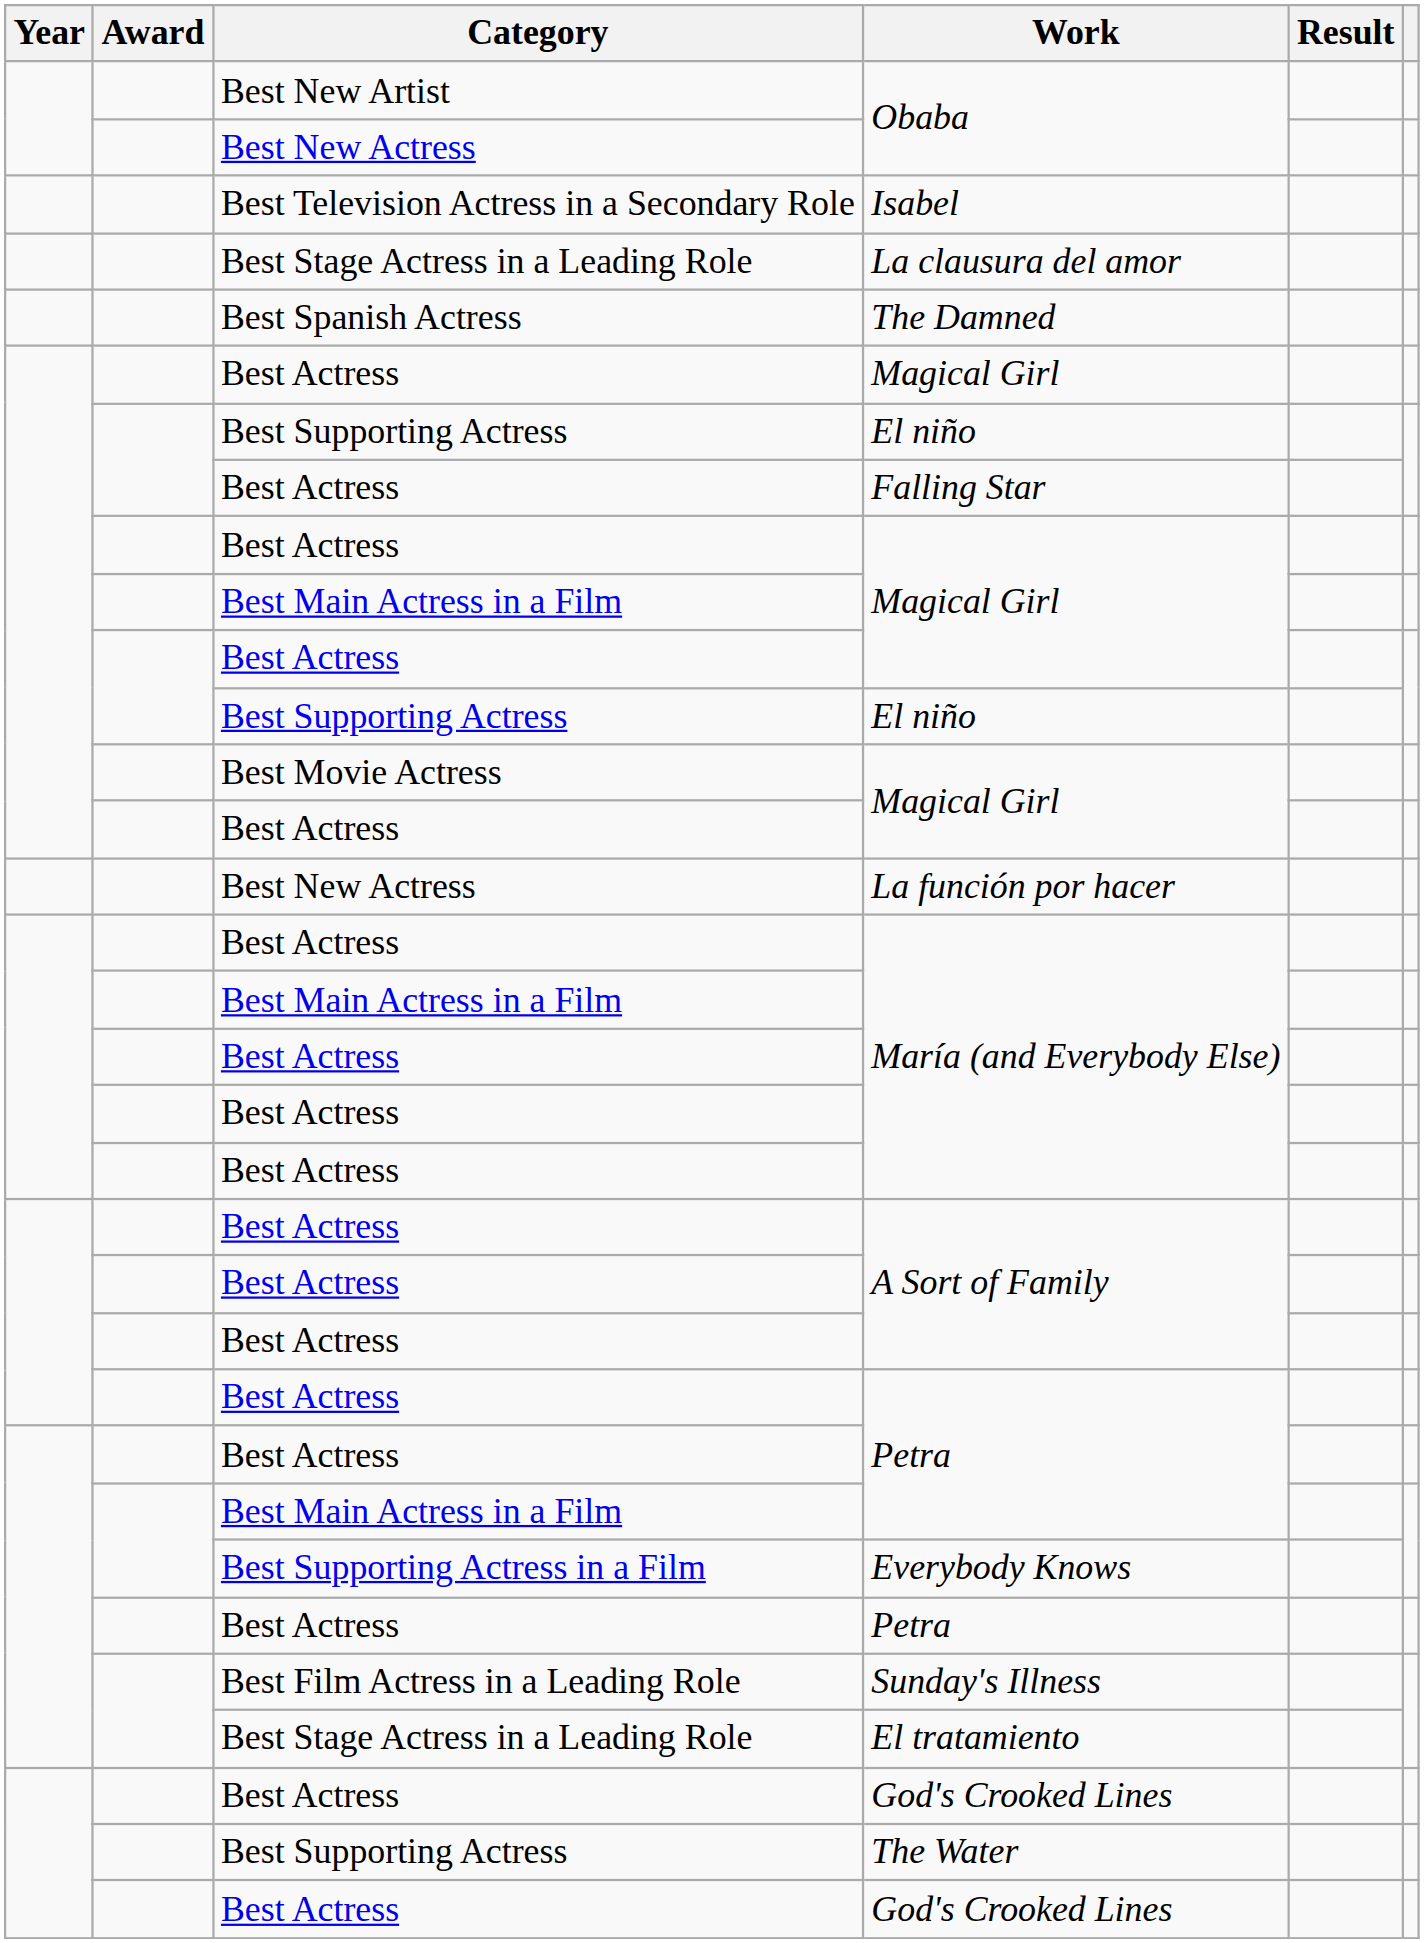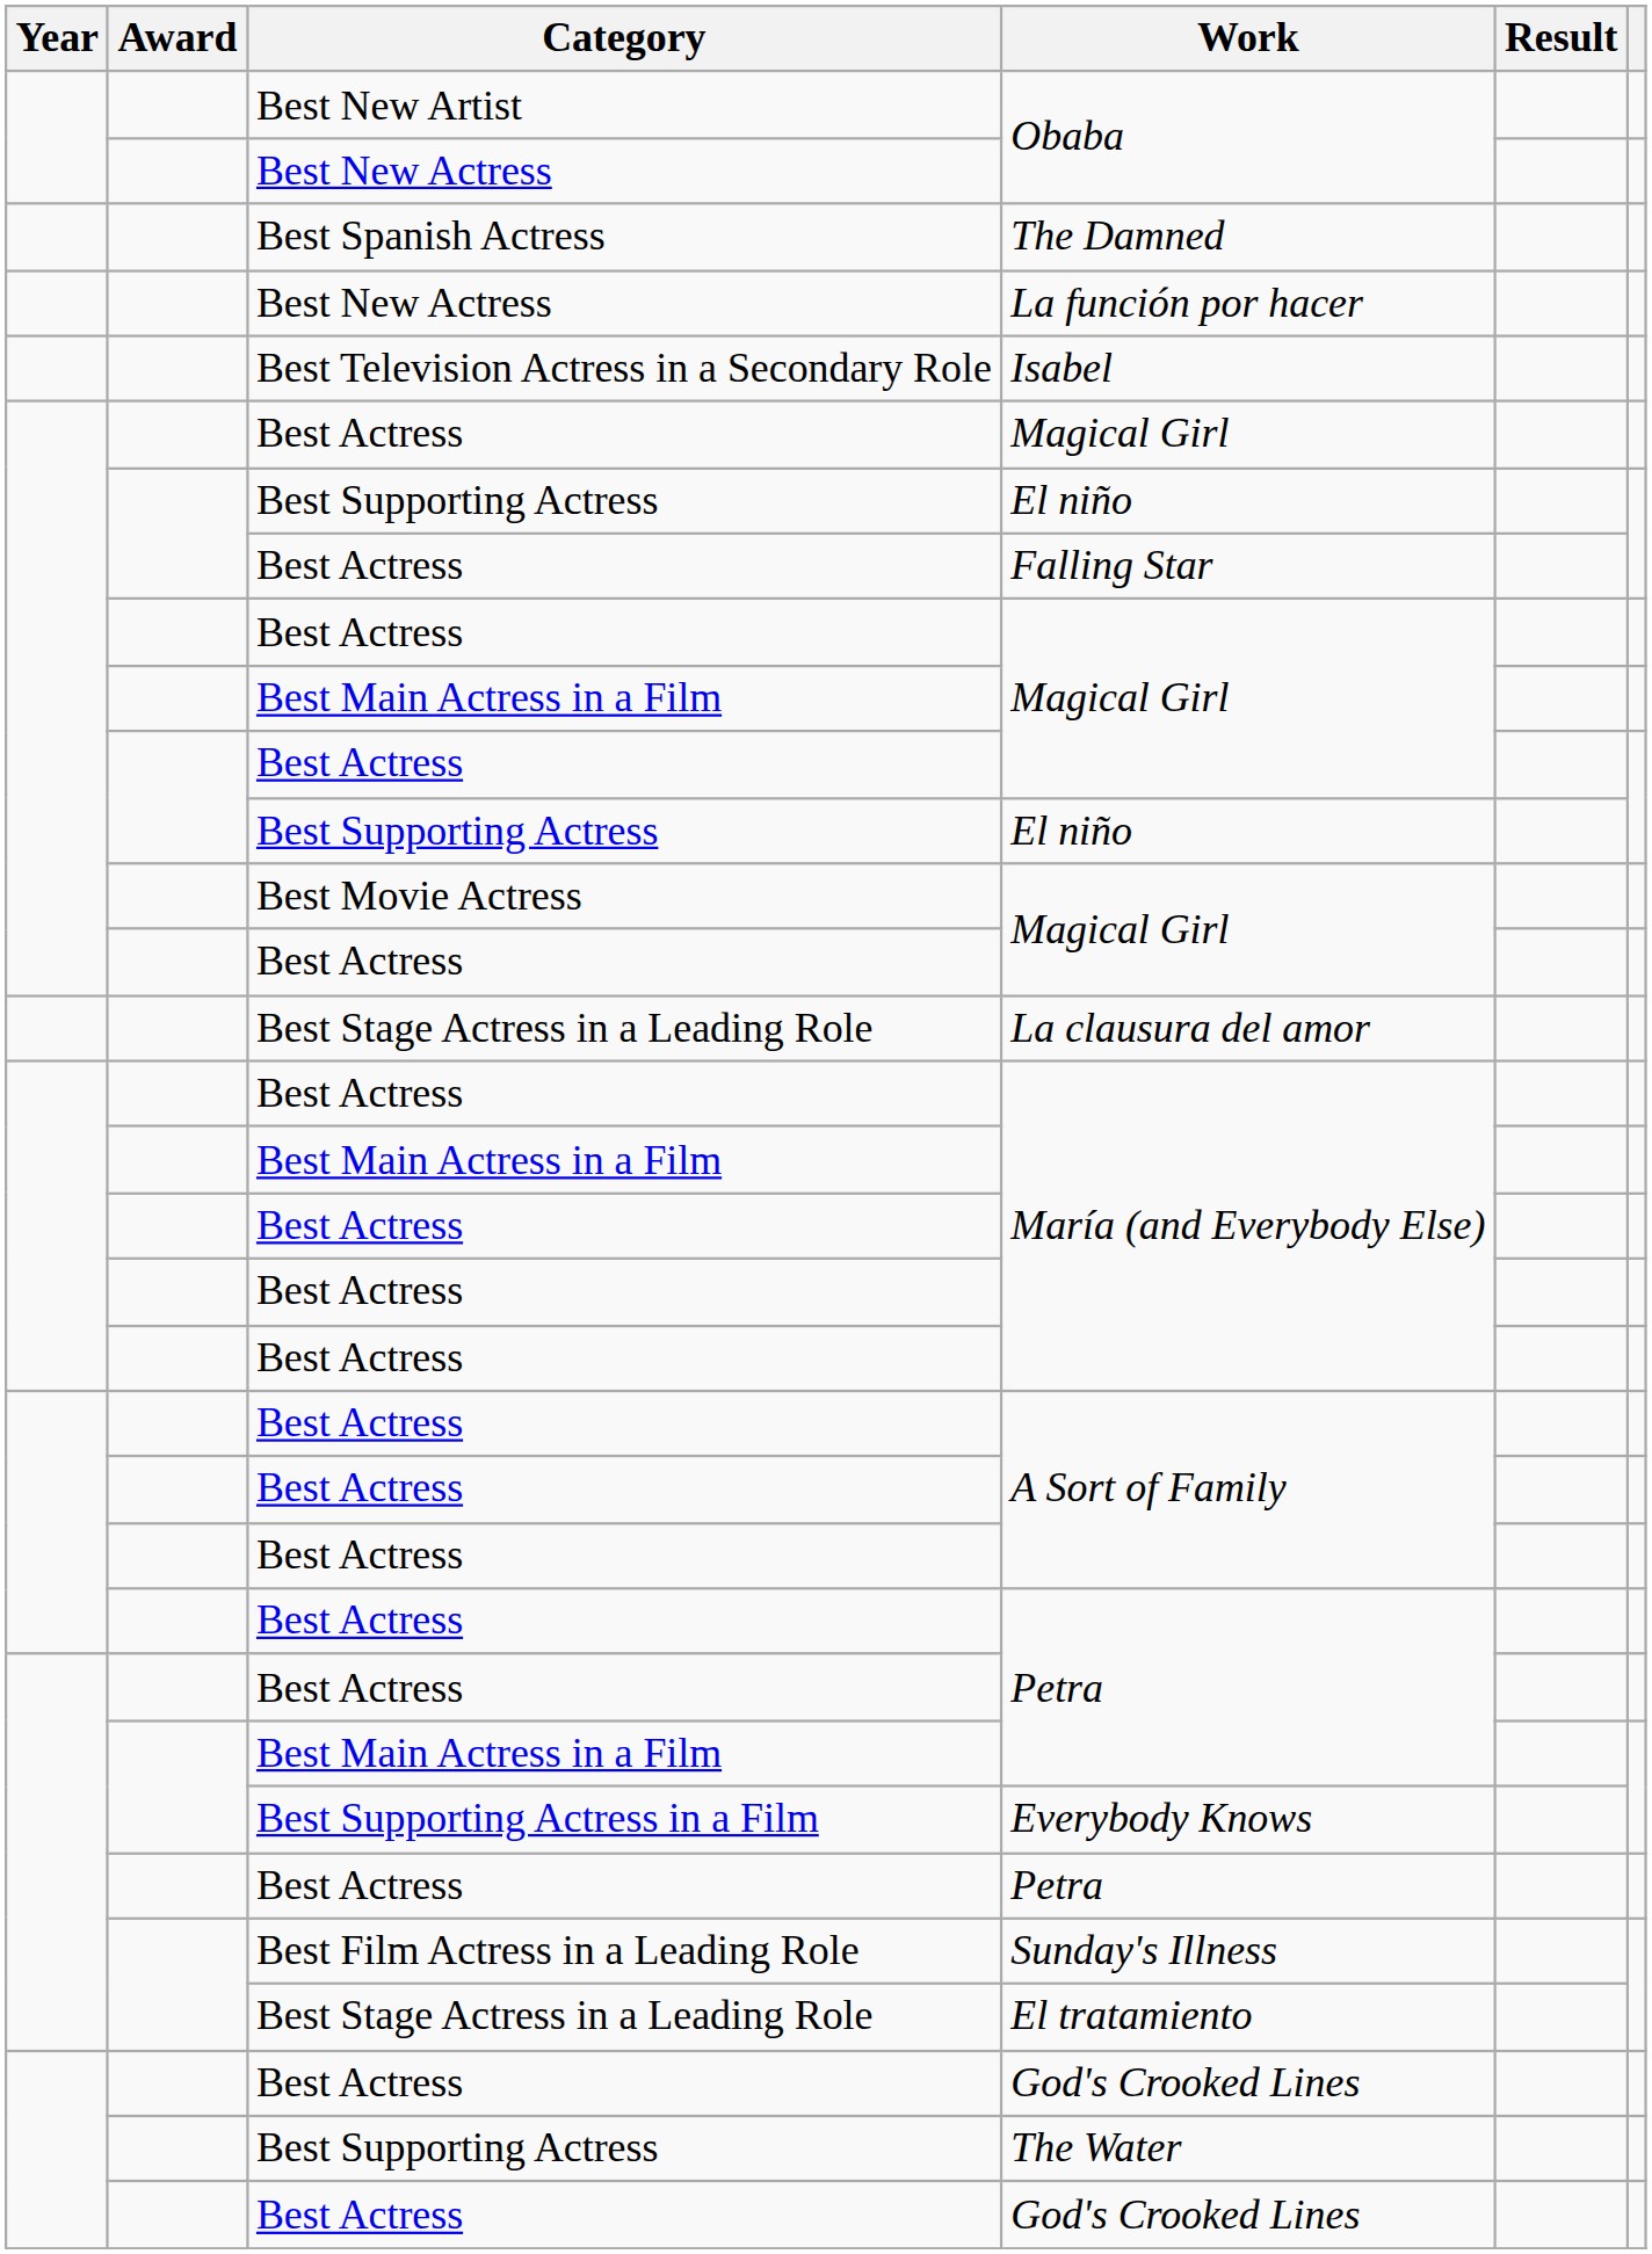 <table class="wikitable sortable">
 <tr>
 <th>Year</th>
 <th>Award</th>
 <th>Category</th>
 <th>Work</th>
 <th>Result</th>
 <th class = "unsortable"></th>
 </tr>
 <tr>
 <td rowspan="2"></td>
 <td></td>
 <td>Best New Artist</td>
 <td rowspan="2"><em>Obaba</em></td>
 <td></td>
 <td align = "center"></td>
 </tr>
 <tr>
 <td></td>
 <td><a href='#'>Best New Actress</a></td>
 <td></td>
 <td align = "center"></td>
 </tr>
 <tr>
+<td rowspan="1"></td>
 <td></td>
-<td></td>
-<td>Best Television Actress in a Secondary Role</td>
-<td><em>Isabel</em></td>
+<td>Best Spanish Actress</td>
+<td><em>The Damned</em></td>
 <td></td>
 <td align = "center"></td>
 </tr>
 <tr>
 <td></td>
 <td></td>
-<td>Best Stage Actress in a Leading Role</td>
-<td><em>La clausura del amor</em></td>
+<td>Best New Actress</td>
+<td><em>La función por hacer</em></td>
 <td></td>
 <td align = "center"></td>
 </tr>
 <tr>
-<td rowspan="1"></td>
 <td></td>
-<td>Best Spanish Actress</td>
-<td><em>The Damned</em></td>
+<td></td>
+<td>Best Television Actress in a Secondary Role</td>
+<td><em>Isabel</em></td>
 <td></td>
 <td align = "center"></td>
 </tr>
 <tr>
 <td rowspan="9"></td>
 <td></td>
 <td>Best Actress</td>
 <td rowspan = "1"><em>Magical Girl</em></td>
 <td></td>
 <td align = "center"></td>
 </tr>
 <tr>
 <td rowspan = "2"></td>
 <td>Best Supporting Actress</td>
 <td><em>El niño</em></td>
 <td></td>
 <td align = "center" rowspan = "2"></td>
 </tr>
 <tr>
 <td>Best Actress</td>
 <td><em>Falling Star</em></td>
 <td></td>
 </tr>
 <tr>
 <td></td>
 <td>Best Actress</td>
 <td rowspan = "3"><em>Magical Girl</em></td>
 <td></td>
 <td align = "center"></td>
 </tr>
 <tr>
 <td></td>
 <td><a href='#'>Best Main Actress in a Film</a></td>
 <td></td>
 <td align = "center"></td>
 </tr>
 <tr>
 <td rowspan = "2"></td>
 <td><a href='#'>Best Actress</a></td>
 <td></td>
 <td rowspan = "2" align = "center"></td>
 </tr>
 <tr>
 <td><a href='#'>Best Supporting Actress</a></td>
 <td><em>El niño</em></td>
 <td></td>
 </tr>
 <tr>
 <td></td>
 <td>Best Movie Actress</td>
 <td rowspan = "2"><em>Magical Girl</em></td>
 <td></td>
 <td align = "center"></td>
 </tr>
 <tr>
 <td></td>
 <td>Best Actress</td>
 <td></td>
 <td align = "center"></td>
 </tr>
 <tr>
 <td></td>
 <td></td>
-<td>Best New Actress</td>
-<td><em>La función por hacer</em></td>
+<td>Best Stage Actress in a Leading Role</td>
+<td><em>La clausura del amor</em></td>
 <td></td>
 <td align = "center"></td>
 </tr>
 <tr>
 <td rowspan = "5"></td>
 <td></td>
 <td>Best Actress</td>
 <td rowspan = "5"><em>María (and Everybody Else)</em></td>
 <td></td>
 <td align = "center"></td>
 </tr>
 <tr>
 <td></td>
 <td><a href='#'>Best Main Actress in a Film</a></td>
 <td></td>
 <td></td>
 </tr>
 <tr>
 <td></td>
 <td><a href='#'>Best Actress</a></td>
 <td></td>
 <td align = "center"></td>
 </tr>
 <tr>
 <td></td>
 <td>Best Actress</td>
 <td></td>
 <td align = "center"></td>
 </tr>
 <tr>
 <td></td>
 <td>Best Actress</td>
 <td></td>
 <td align = "center"></td>
 </tr>
 <tr>
 <td rowspan = "4"></td>
 <td></td>
 <td><a href='#'>Best Actress</a></td>
 <td rowspan = "3"><em>A Sort of Family</em></td>
 <td></td>
 <td></td>
 </tr>
 <tr>
 <td></td>
 <td><a href='#'>Best Actress</a></td>
 <td></td>
 <td></td>
 </tr>
 <tr>
 <td></td>
 <td>Best Actress</td>
 <td></td>
 <td></td>
 </tr>
 <tr>
 <td></td>
 <td><a href='#'>Best Actress</a></td>
 <td rowspan = "3"><em>Petra</em></td>
 <td></td>
 <td align = "center"></td>
 </tr>
 <tr>
 <td rowspan = "6"></td>
 <td></td>
 <td>Best Actress</td>
 <td></td>
 <td align = "center"></td>
 </tr>
 <tr>
 <td rowspan = "2"></td>
 <td><a href='#'>Best Main Actress in a Film</a></td>
 <td></td>
 <td rowspan = "2" align = "center"></td>
 </tr>
 <tr>
 <td><a href='#'>Best Supporting Actress in a Film</a></td>
 <td><em>Everybody Knows</em></td>
 <td></td>
 </tr>
 <tr>
 <td></td>
 <td>Best Actress</td>
 <td><em>Petra</em></td>
 <td></td>
 <td align = "center"></td>
 </tr>
 <tr>
 <td rowspan = "2"></td>
 <td>Best Film Actress in a Leading Role</td>
 <td><em>Sunday's Illness</em></td>
 <td></td>
 <td align = "center" rowspan = "2"></td>
 </tr>
 <tr>
 <td>Best Stage Actress in a Leading Role</td>
 <td><em>El tratamiento</em></td>
 <td></td>
 </tr>
 <tr>
 <td rowspan = "3"></td>
 <td></td>
 <td>Best Actress</td>
 <td><em>God's Crooked Lines</em></td>
 <td></td>
 <td align = "center"></td>
 </tr>
 <tr>
 <td></td>
 <td>Best Supporting Actress</td>
 <td><em>The Water</em></td>
 <td></td>
 <td align = "center"></td>
 </tr>
 <tr>
 <td></td>
 <td><a href='#'>Best Actress</a></td>
 <td><em>God's Crooked Lines</em></td>
 <td></td>
 <td align = "center"></td>
 </tr>
 </table>
